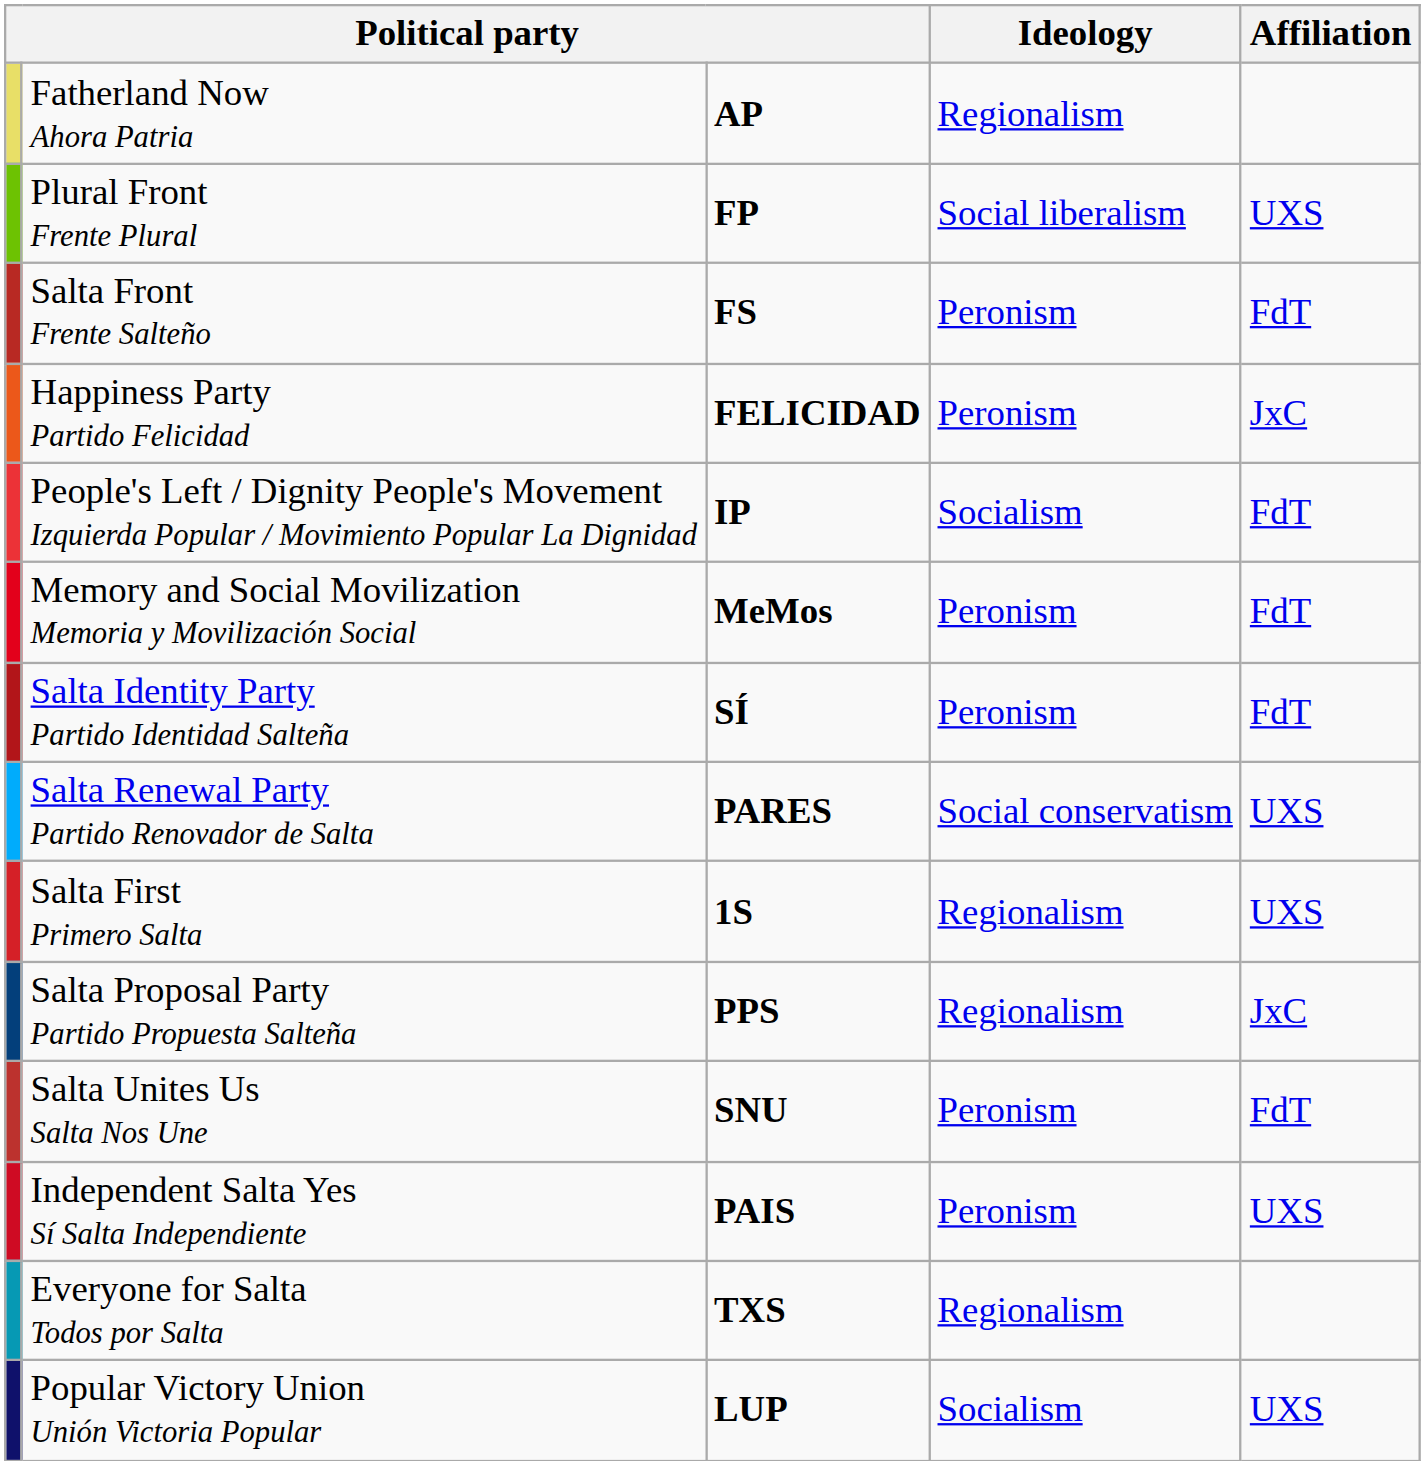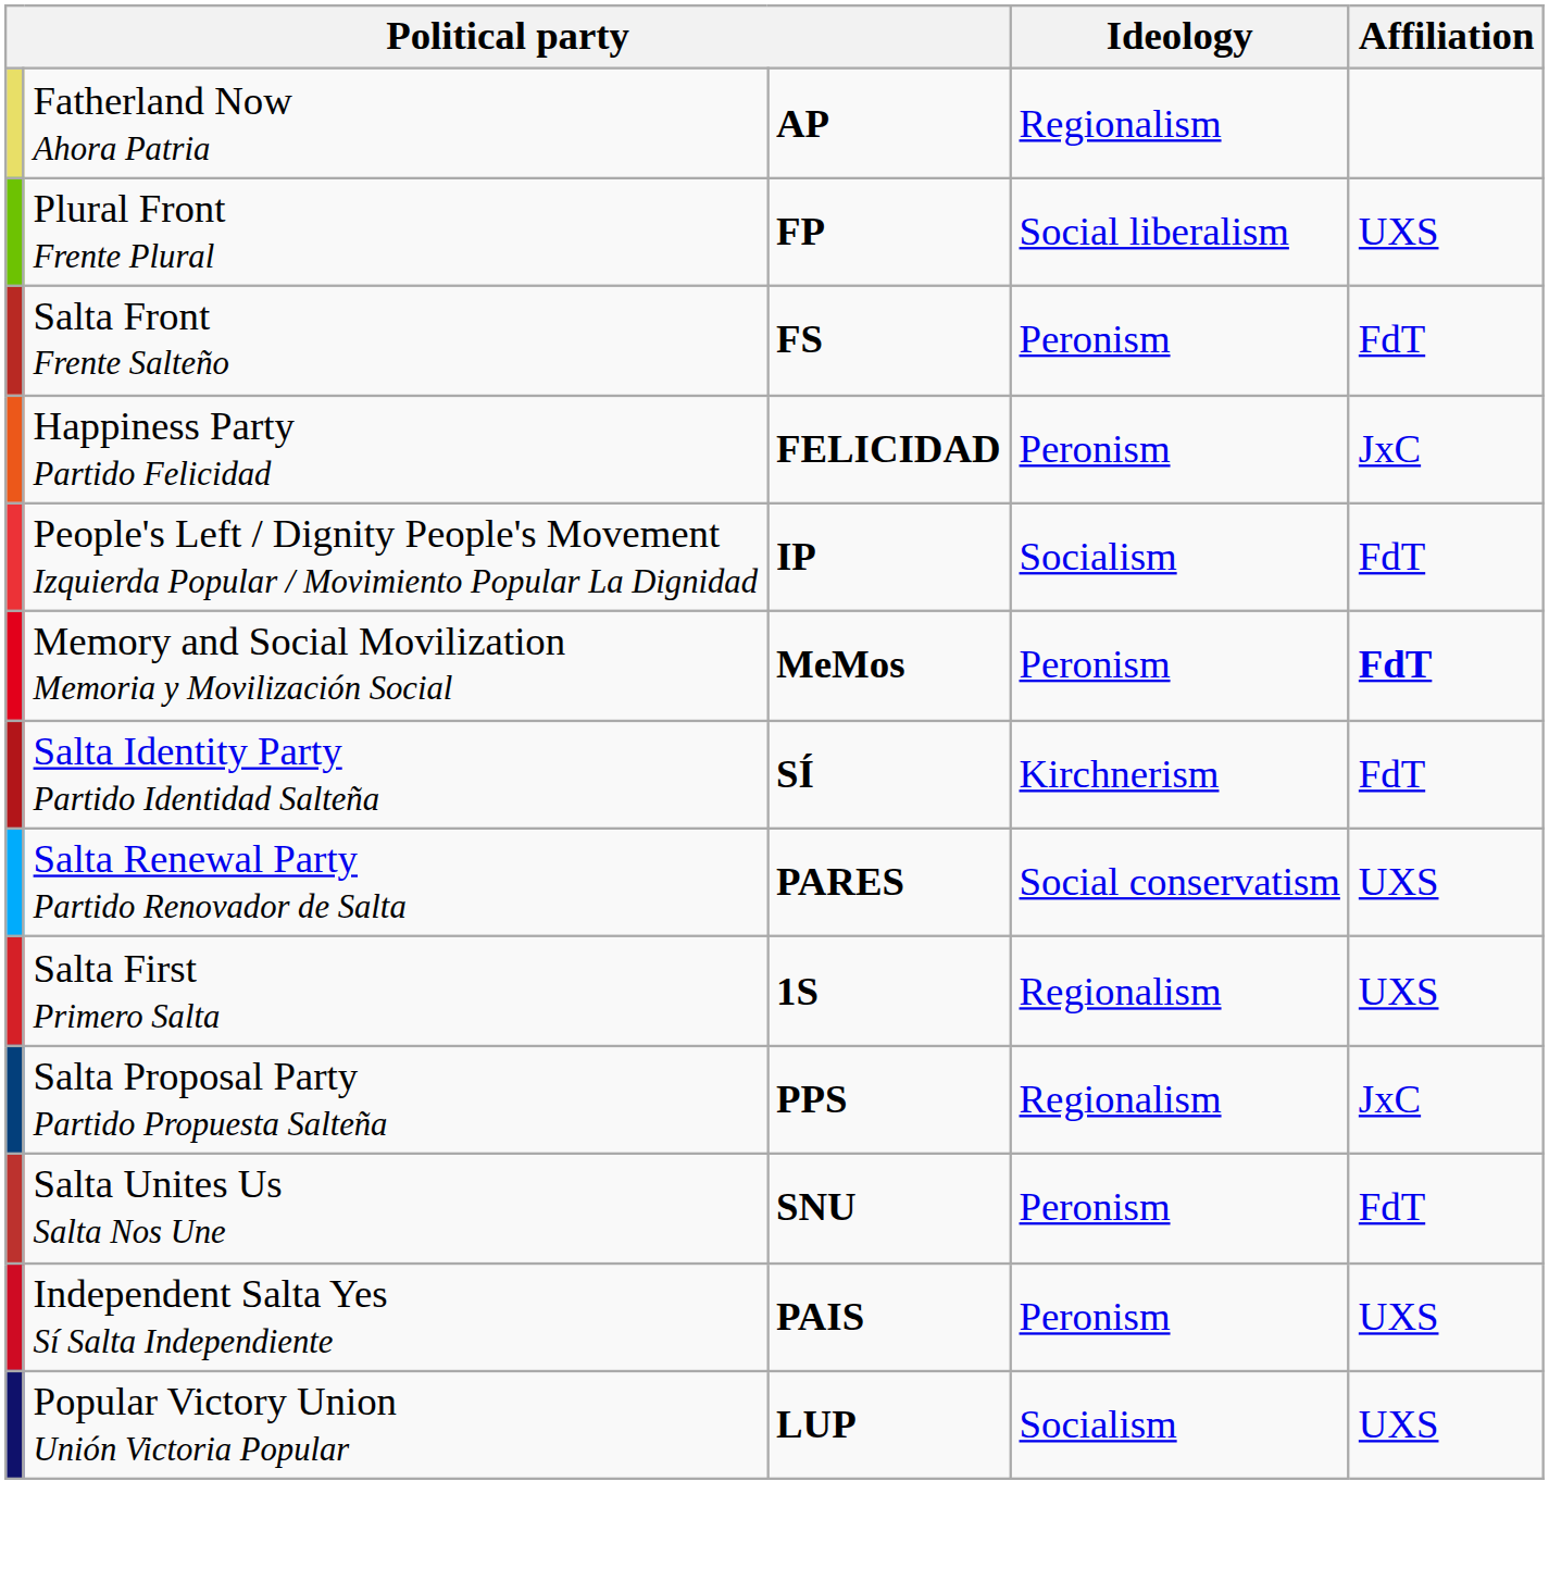 <table class="wikitable">
 <tr>
 <th colspan=3>Political party</th>
 <th>Ideology</th>
 <th>Affiliation</th>
 </tr>
 <tr>
 <th style="background:#e8df67;"></th>
 <td>Fatherland Now<br><small><em>Ahora Patria</em></small></td>
 <td><strong>AP</strong></td>
 <td><a href='#'>Regionalism</a></td>
 <td></td>
 </tr>
 <tr>
 <th style="background:#6dc202;"></th>
 <td>Plural Front<br><small><em>Frente Plural</em></small></td>
 <td><strong>FP</strong></td>
 <td><a href='#'>Social liberalism</a></td>
 <td><a href='#'>UXS</a></td>
 </tr>
 <tr>
 <th style="background:#b82923;"></th>
 <td>Salta Front<br><small><em>Frente Salteño</em></small></td>
 <td><strong>FS</strong></td>
 <td><a href='#'>Peronism</a></td>
 <td><a href='#'>FdT</a></td>
 </tr>
 <tr>
 <th style="background:#ec581a;"></th>
 <td>Happiness Party<br><small><em>Partido Felicidad</em></small></td>
 <td><strong>FELICIDAD</strong></td>
 <td><a href='#'>Peronism</a></td>
 <td><a href='#'>JxC</a></td>
 </tr>
 <tr>
 <th style="background:#ec3237;"></th>
 <td>People's Left / Dignity People's Movement<br><small><em>Izquierda Popular / Movimiento Popular La Dignidad</em></small></td>
 <td><strong>IP</strong></td>
 <td><a href='#'>Socialism</a></td>
 <td><a href='#'>FdT</a></td>
 </tr>
 <tr>
 <th style="background:#e3001b;"></th>
 <td>Memory and Social Movilization<br><small><em>Memoria y Movilización Social</em></small></td>
 <td><strong>MeMos</strong></td>
 <td><a href='#'>Peronism</a></td>
-<td><a href='#'>FdT</a></td>
+<td><strong><a href='#'>FdT</a></strong></td>
 </tr>
 <tr>
 <th style="background:#B21519;"></th>
 <td><a href='#'>Salta Identity Party</a><br><small><em>Partido Identidad Salteña</em></small></td>
 <td><strong>SÍ</strong></td>
-<td><a href='#'>Peronism</a></td>
+<td><a href='#'>Kirchnerism</a></td>
 <td><a href='#'>FdT</a></td>
 </tr>
 <tr>
 <th style="background:#00acfc;"></th>
 <td><a href='#'>Salta Renewal Party</a><br><small><em>Partido Renovador de Salta</em></small></td>
 <td><strong>PARES</strong></td>
 <td><a href='#'>Social conservatism</a></td>
 <td><a href='#'>UXS</a></td>
 </tr>
 <tr>
 <th style="background:#d52027;"></th>
 <td>Salta First<br><small><em>Primero Salta</em></small></td>
 <td><strong>1S</strong></td>
 <td><a href='#'>Regionalism</a></td>
 <td><a href='#'>UXS</a></td>
 </tr>
 <tr>
 <th style="background:#033f7b;"></th>
 <td>Salta Proposal Party<br><small><em>Partido Propuesta Salteña</em></small></td>
 <td><strong>PPS</strong></td>
 <td><a href='#'>Regionalism</a></td>
 <td><a href='#'>JxC</a></td>
 </tr>
 <tr>
 <th style="background:#bc322e;"></th>
 <td>Salta Unites Us<br><small><em>Salta Nos Une</em></small></td>
 <td><strong>SNU</strong></td>
 <td><a href='#'>Peronism</a></td>
 <td><a href='#'>FdT</a></td>
 </tr>
 <tr>
 <th style="background:#cf0b23;"></th>
 <td>Independent Salta Yes<br><small><em>Sí Salta Independiente</em></small></td>
 <td><strong>PAIS</strong></td>
 <td><a href='#'>Peronism</a></td>
 <td><a href='#'>UXS</a></td>
 </tr>
 <tr>
-<th style="background:#0699b4;"></th>
-<td>Everyone for Salta<br><small><em>Todos por Salta</em></small></td>
-<td><strong>TXS</strong></td>
-<td><a href='#'>Regionalism</a></td>
-<td></td>
-</tr>
-<tr>
 <th style="background:#0f116b;"></th>
 <td>Popular Victory Union<br><small><em>Unión Victoria Popular</em></small></td>
 <td><strong>LUP</strong></td>
 <td><a href='#'>Socialism</a></td>
 <td><a href='#'>UXS</a></td>
 </tr>
 </table>
